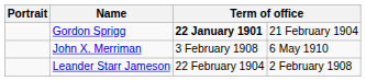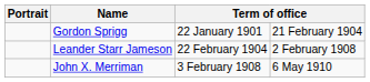 <table class="wikitable">
 <tr>
 <th>Portrait</th>
 <th>Name</th>
 <th colspan=2>Term of office</th>
 </tr>
 <tr>
 <td></td>
 <td><a href='#'>Gordon Sprigg</a></td>
-<td><strong>22 January 1901</strong></td>
+<td>22 January 1901</td>
 <td>21 February 1904</td>
+</tr>
+<tr>
+<td></td>
+<td><a href='#'>Leander Starr Jameson</a></td>
+<td>22 February 1904</td>
+<td>2 February 1908</td>
 </tr>
 <tr>
 <td></td>
 <td><a href='#'>John X. Merriman</a></td>
 <td>3 February 1908</td>
 <td>6 May 1910</td>
 </tr>
-<tr>
-<td></td>
-<td><a href='#'>Leander Starr Jameson</a></td>
-<td>22 February 1904</td>
-<td>2 February 1908</td>
-</tr>
 </table>
